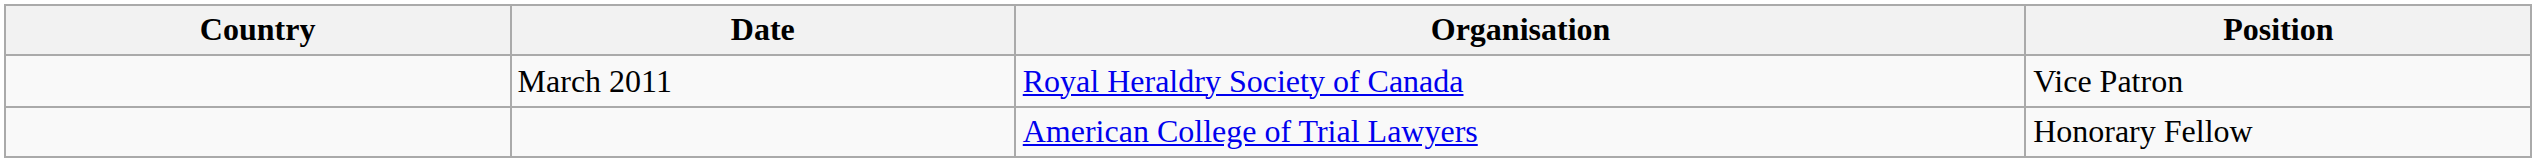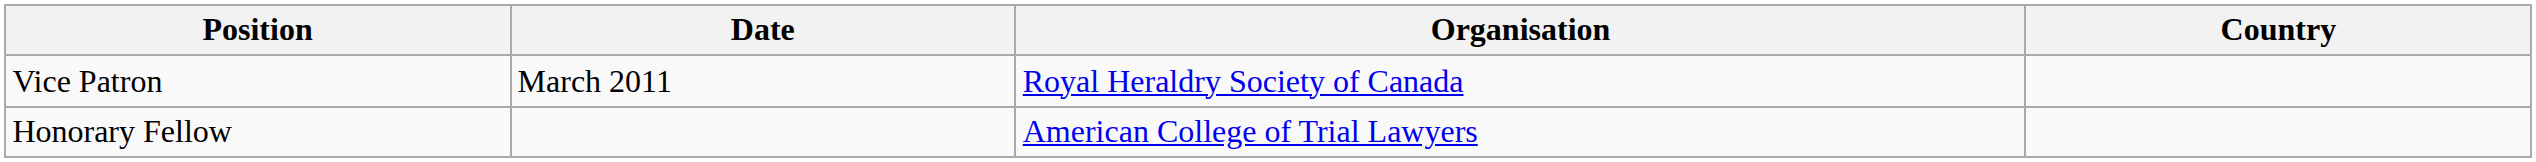 <table class="wikitable" style="width:100%;">
 <tr>
-<th style="width:20%;">Country</th>
+<th style="width:20%;">Position</th>
 <th style="width:20%;">Date</th>
 <th style="width:40%;">Organisation</th>
-<th style="width:20%;">Position</th>
+<th style="width:20%;">Country</th>
 </tr>
 <tr>
-<td></td>
+<td>Vice Patron</td>
 <td>March 2011</td>
 <td><a href='#'>Royal Heraldry Society of Canada</a></td>
-<td>Vice Patron</td>
+<td></td>
 </tr>
 <tr>
-<td></td>
+<td>Honorary Fellow</td>
 <td></td>
 <td><a href='#'>American College of Trial Lawyers</a></td>
-<td>Honorary Fellow</td>
+<td></td>
 </tr>
 </table>
